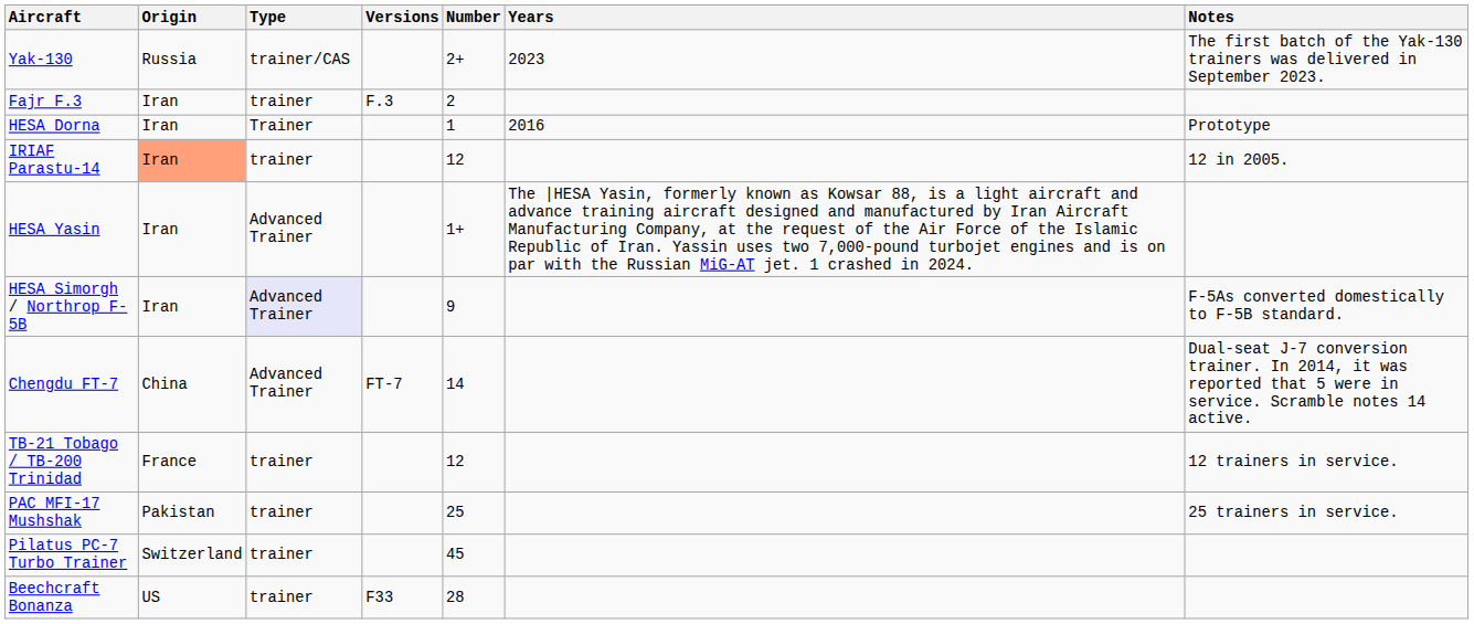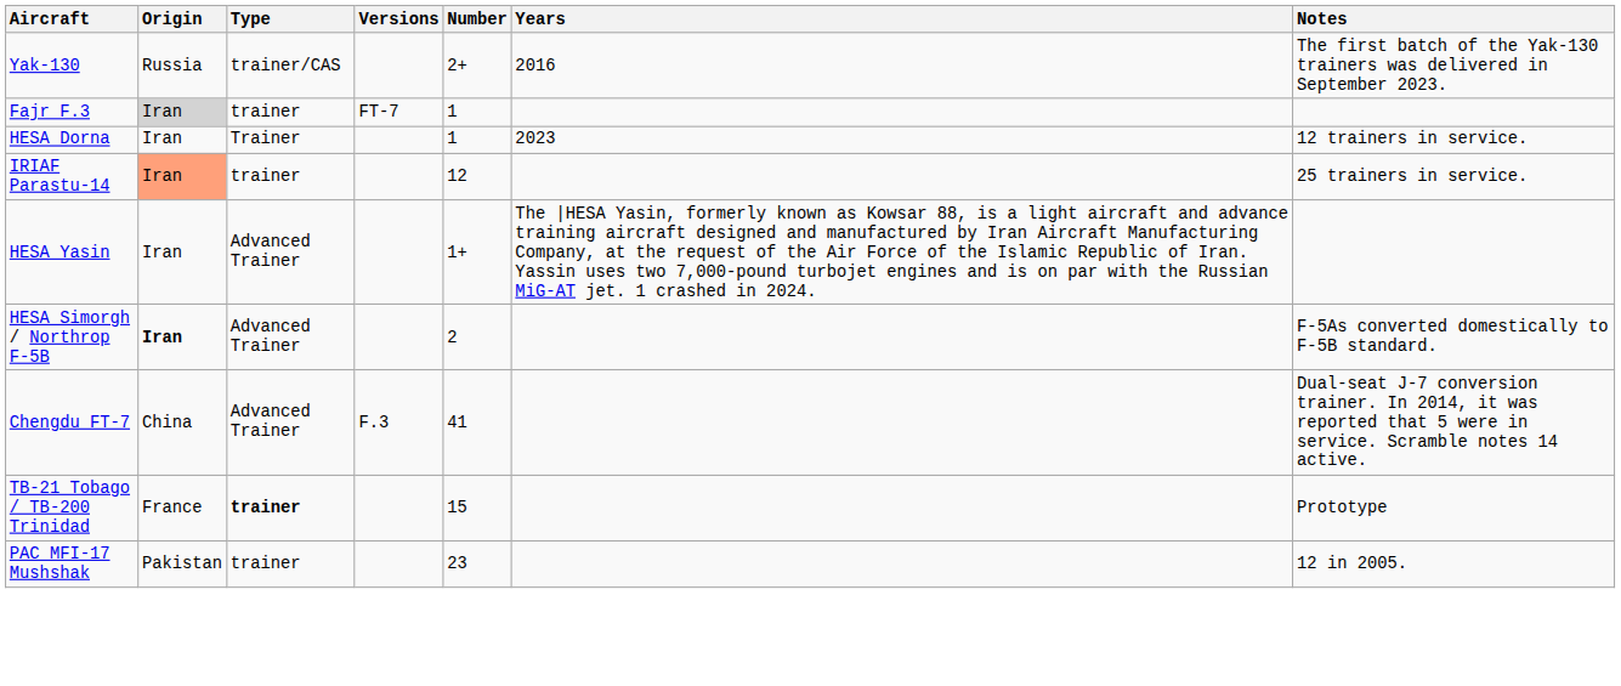 <table class="wikitable">
 <tr>
 <th style="text-align: left;">Aircraft</th>
 <th style="text-align: left;">Origin</th>
 <th style="text-align: left;">Type</th>
 <th style="text-align: left;">Versions</th>
 <th style="text-align: left;">Number</th>
 <th style="text-align: left;">Years</th>
 <th style="text-align: left;">Notes</th>
 </tr>
 <tr>
 <td><a href='#'>Yak-130</a></td>
 <td>Russia</td>
 <td>trainer/CAS</td>
 <td></td>
 <td>2+</td>
-<td>2023</td>
+<td>2016</td>
 <td>The first batch of the Yak-130 trainers was delivered in September 2023.</td>
 </tr>
 <tr>
 <td><a href='#'>Fajr F.3</a></td>
-<td>Iran</td>
+<td style="background: lightgrey;">Iran</td>
 <td>trainer</td>
-<td>F.3</td>
-<td>2</td>
+<td>FT-7</td>
+<td>1</td>
 <td></td>
 <td></td>
 </tr>
 <tr>
 <td><a href='#'>HESA Dorna</a></td>
 <td>Iran</td>
 <td>Trainer</td>
 <td></td>
 <td>1</td>
-<td>2016</td>
-<td>Prototype</td>
+<td>2023</td>
+<td>12 trainers in service.</td>
 </tr>
 <tr>
 <td><a href='#'>IRIAF Parastu-14</a></td>
 <td style="background: lightsalmon;">Iran</td>
 <td>trainer</td>
 <td></td>
 <td>12</td>
 <td></td>
-<td>12 in 2005.</td>
+<td>25 trainers in service.</td>
 </tr>
 <tr>
 <td><a href='#'>HESA Yasin</a></td>
 <td>Iran</td>
 <td>Advanced Trainer</td>
 <td></td>
 <td>1+</td>
 <td>The |HESA Yasin, formerly known as Kowsar 88, is a light aircraft and advance training aircraft designed and manufactured by Iran Aircraft Manufacturing Company, at the request of the Air Force of the Islamic Republic of Iran. Yassin uses two 7,000-pound turbojet engines and is on par with the Russian <a href='#'>MiG-AT</a> jet. 1 crashed in 2024.</td>
 </tr>
 <tr>
 <td><a href='#'>HESA Simorgh</a> / <a href='#'>Northrop F-5B</a></td>
-<td>Iran</td>
-<td style="background: lavender;">Advanced Trainer</td>
+<td><strong>Iran</strong></td>
+<td>Advanced Trainer</td>
 <td></td>
-<td>9</td>
+<td>2</td>
 <td></td>
 <td>F-5As converted domestically to F-5B standard.</td>
 </tr>
 <tr>
 <td><a href='#'>Chengdu FT-7</a></td>
 <td>China</td>
 <td>Advanced Trainer</td>
-<td>FT-7</td>
-<td>14</td>
+<td>F.3</td>
+<td>41</td>
 <td></td>
 <td>Dual-seat J-7 conversion trainer. In 2014, it was reported that 5 were in service.  Scramble notes 14 active.</td>
 </tr>
 <tr>
 <td><a href='#'>TB-21 Tobago / TB-200 Trinidad</a></td>
 <td>France</td>
-<td>trainer</td>
+<td><strong>trainer</strong></td>
 <td></td>
-<td>12</td>
+<td>15</td>
 <td></td>
-<td>12 trainers in service.</td>
+<td>Prototype</td>
 </tr>
 <tr>
 <td><a href='#'>PAC MFI-17 Mushshak</a></td>
 <td>Pakistan</td>
 <td>trainer</td>
 <td></td>
-<td>25</td>
+<td>23</td>
 <td></td>
-<td>25 trainers in service.</td>
-</tr>
-<tr>
-<td><a href='#'>Pilatus PC-7 Turbo Trainer</a></td>
-<td>Switzerland</td>
-<td>trainer</td>
-<td></td>
-<td>45</td>
-<td></td>
-<td></td>
-</tr>
-<tr>
-<td><a href='#'>Beechcraft Bonanza</a></td>
-<td>US</td>
-<td>trainer</td>
-<td>F33</td>
-<td>28</td>
-<td></td>
-<td></td>
+<td>12 in 2005.</td>
 </tr>
 </table>
